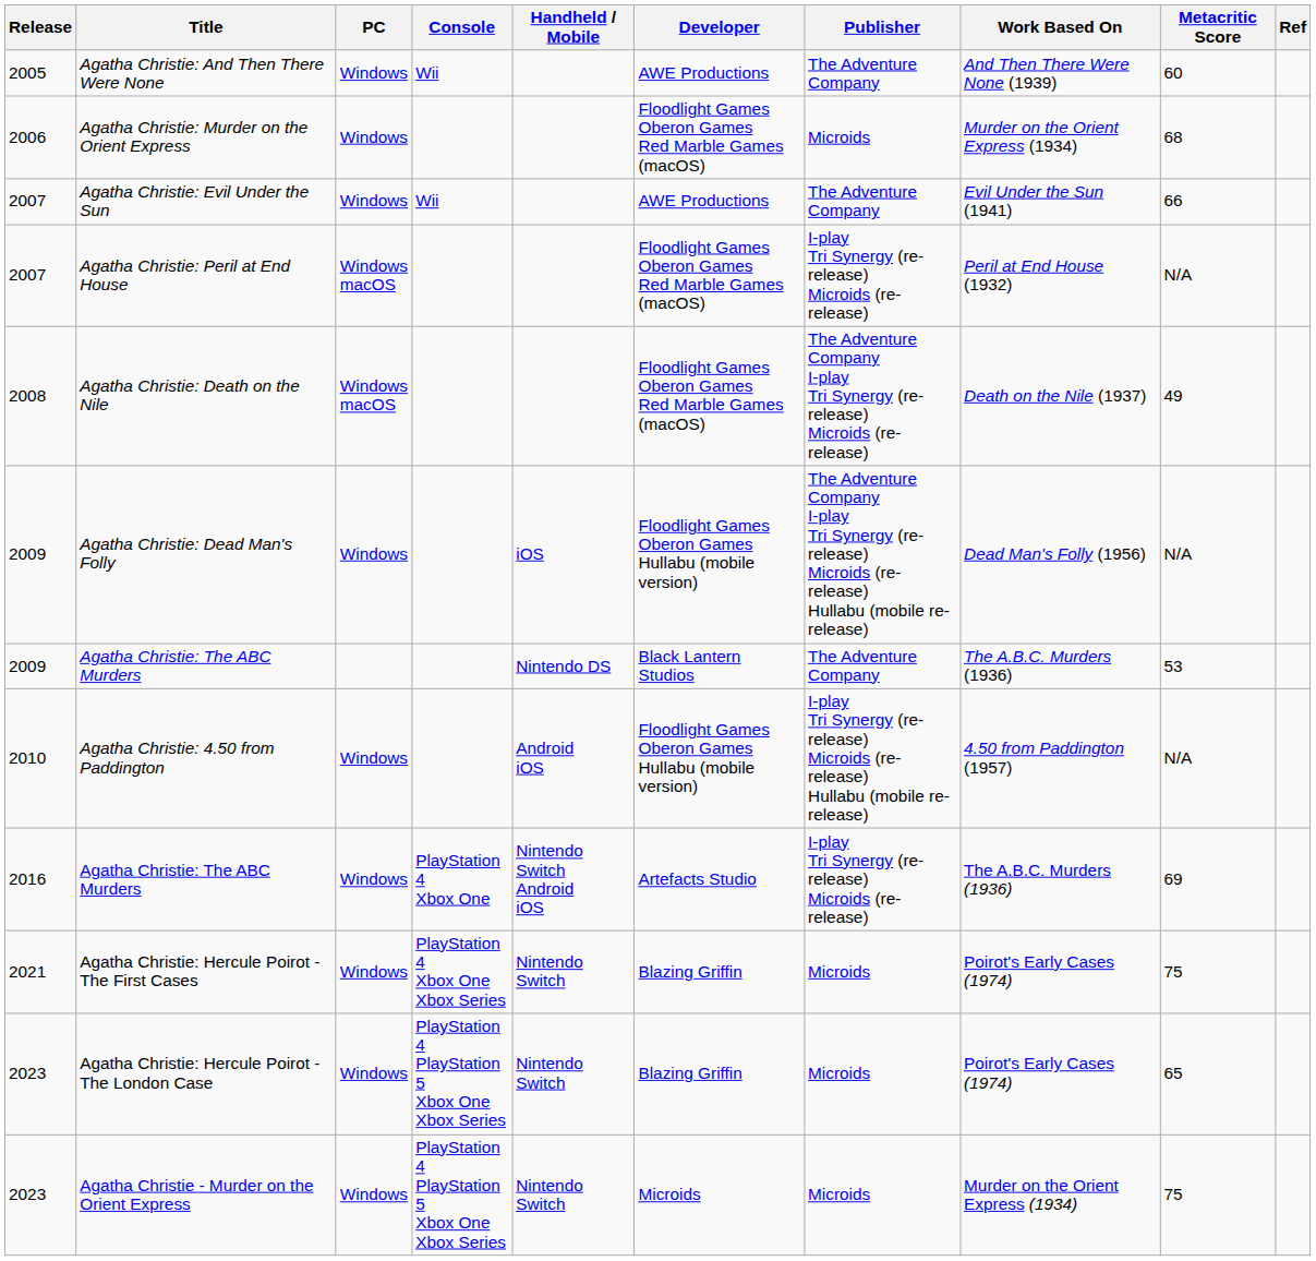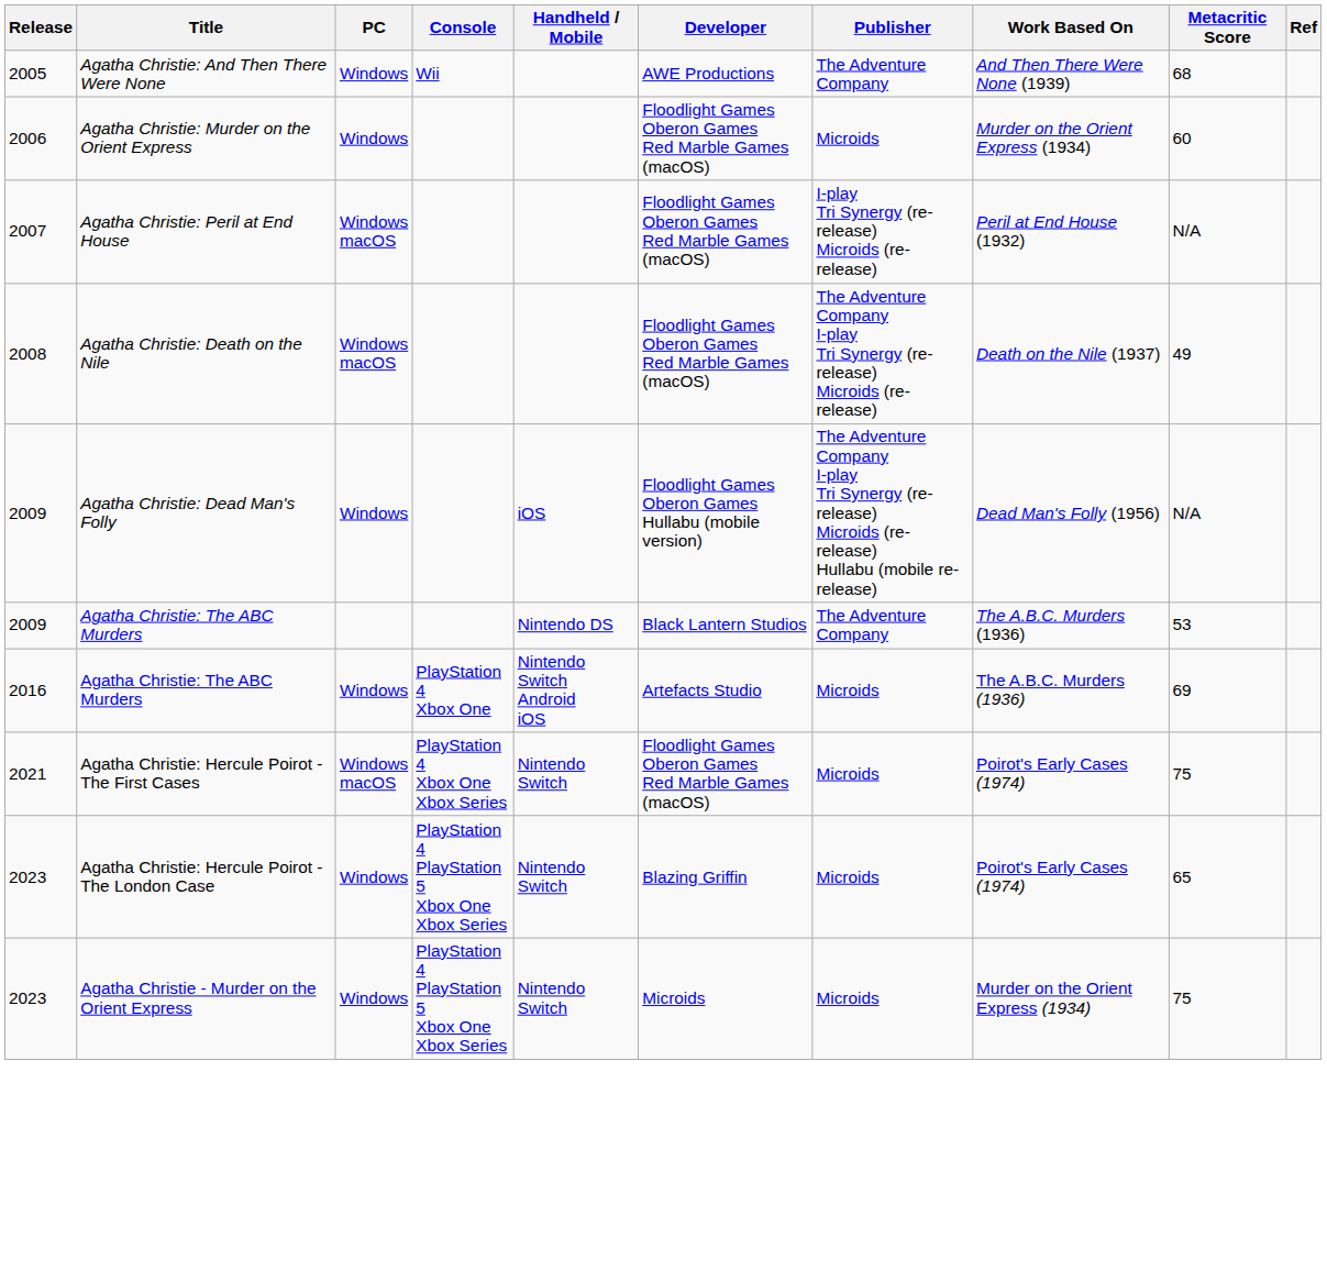 <table class="wikitable sortable" border="1">
 <tr>
 <th scope="col">Release</th>
 <th scope="col">Title</th>
 <th scope="col">PC</th>
 <th scope="col"><a href='#'>Console</a></th>
 <th scope="col"><a href='#'>Handheld</a> / <a href='#'>Mobile</a></th>
 <th scope="col"><a href='#'>Developer</a></th>
 <th scope="col"><a href='#'>Publisher</a></th>
 <th scope="col">Work Based On</th>
 <th scope="col"><a href='#'>Metacritic</a> Score</th>
 <th scope="col">Ref</th>
 </tr>
 <tr>
 <td>2005</td>
 <td><em>Agatha Christie: And Then There Were None</em></td>
 <td><a href='#'>Windows</a></td>
 <td><a href='#'>Wii</a></td>
 <td></td>
 <td><a href='#'>AWE Productions</a></td>
 <td><a href='#'>The Adventure Company</a></td>
 <td><em><a href='#'>And Then There Were None</a></em> (1939)</td>
-<td>60</td>
+<td>68</td>
 <td></td>
 </tr>
 <tr>
 <td>2006</td>
 <td><em>Agatha Christie: Murder on the Orient Express</em></td>
 <td><a href='#'>Windows</a></td>
 <td></td>
 <td></td>
 <td><a href='#'>Floodlight Games</a> <br> <a href='#'>Oberon Games</a> <br> <a href='#'>Red Marble Games</a> (macOS)</td>
 <td><a href='#'>Microids</a></td>
 <td><em><a href='#'>Murder on the Orient Express</a></em> (1934)</td>
-<td>68</td>
-<td></td>
-</tr>
-<tr>
-<td>2007</td>
-<td><em>Agatha Christie: Evil Under the Sun</em></td>
-<td><a href='#'>Windows</a></td>
-<td><a href='#'>Wii</a></td>
-<td></td>
-<td><a href='#'>AWE Productions</a></td>
-<td><a href='#'>The Adventure Company</a></td>
-<td><em><a href='#'>Evil Under the Sun</a></em> (1941)</td>
-<td>66</td>
+<td>60</td>
 <td></td>
 </tr>
 <tr>
 <td>2007</td>
 <td><em>Agatha Christie: Peril at End House</em></td>
 <td><a href='#'>Windows</a> <br> <a href='#'>macOS</a></td>
 <td></td>
 <td></td>
 <td><a href='#'>Floodlight Games</a> <br> <a href='#'>Oberon Games</a> <br> <a href='#'>Red Marble Games</a> (macOS)</td>
 <td><a href='#'>I-play</a> <br> <a href='#'>Tri Synergy</a> (re-release) <br> <a href='#'>Microids</a> (re-release)</td>
 <td><em><a href='#'>Peril at End House</a></em> (1932)</td>
 <td>N/A</td>
 <td></td>
 </tr>
 <tr>
 <td>2008</td>
 <td><em>Agatha Christie: Death on the Nile</em></td>
 <td><a href='#'>Windows</a> <br> <a href='#'>macOS</a></td>
 <td></td>
 <td></td>
 <td><a href='#'>Floodlight Games</a> <br> <a href='#'>Oberon Games</a> <br> <a href='#'>Red Marble Games</a> (macOS)</td>
 <td><a href='#'>The Adventure Company</a> <br> <a href='#'>I-play</a> <br> <a href='#'>Tri Synergy</a> (re-release) <br> <a href='#'>Microids</a> (re-release)</td>
 <td><em><a href='#'>Death on the Nile</a></em> (1937)</td>
 <td>49</td>
 <td></td>
 </tr>
 <tr>
 <td>2009</td>
 <td><em>Agatha Christie: Dead Man's Folly</em></td>
 <td><a href='#'>Windows</a></td>
 <td></td>
 <td><a href='#'>iOS</a></td>
 <td><a href='#'>Floodlight Games</a> <br> <a href='#'>Oberon Games</a> <br> Hullabu (mobile version)</td>
 <td><a href='#'>The Adventure Company</a> <br> <a href='#'>I-play</a> <br> <a href='#'>Tri Synergy</a> (re-release) <br> <a href='#'>Microids</a> (re-release) <br> Hullabu (mobile re-release)</td>
 <td><em><a href='#'>Dead Man's Folly</a></em> (1956)</td>
 <td>N/A</td>
 <td></td>
 </tr>
 <tr>
 <td>2009</td>
 <td><em><a href='#'>Agatha Christie: The ABC Murders</a></em></td>
 <td></td>
 <td></td>
 <td><a href='#'>Nintendo DS</a></td>
 <td><a href='#'>Black Lantern Studios</a></td>
 <td><a href='#'>The Adventure Company</a></td>
 <td><em><a href='#'>The A.B.C. Murders</a></em> (1936)</td>
 <td>53</td>
 <td></td>
 </tr>
 <tr>
-<td>2010</td>
-<td><em>Agatha Christie: 4.50 from Paddington</em></td>
-<td><a href='#'>Windows</a></td>
-<td></td>
-<td><a href='#'>Android</a> <br> <a href='#'>iOS</a></td>
-<td><a href='#'>Floodlight Games</a> <br> <a href='#'>Oberon Games</a> <br> Hullabu (mobile version)</td>
-<td><a href='#'>I-play</a> <br> <a href='#'>Tri Synergy</a> (re-release) <br> <a href='#'>Microids</a> (re-release) <br> Hullabu (mobile re-release)</td>
-<td><em><a href='#'>4.50 from Paddington</a></em> (1957)</td>
-<td>N/A</td>
-<td></td>
-</tr>
-<tr>
 <td>2016</td>
 <td><em><a href='#'></em>Agatha Christie: The ABC Murders</a><em></td>
 <td><a href='#'>Windows</a></td>
 <td><a href='#'>PlayStation 4</a> <br> <a href='#'>Xbox One</a></td>
 <td><a href='#'>Nintendo Switch</a> <br> <a href='#'>Android</a> <br> <a href='#'>iOS</a></td>
 <td><a href='#'>Artefacts Studio</a></td>
-<td><a href='#'>I-play</a> <br> <a href='#'>Tri Synergy</a> (re-release) <br> <a href='#'>Microids</a> (re-release)</td>
+<td><a href='#'>Microids</a></td>
 <td></em><a href='#'>The A.B.C. Murders</a><em> (1936)</td>
 <td>69</td>
 <td></td>
 </tr>
 <tr>
 <td>2021</td>
 <td></em>Agatha Christie: Hercule Poirot - The First Cases<em></td>
-<td><a href='#'>Windows</a></td>
+<td><a href='#'>Windows</a> <br> <a href='#'>macOS</a></td>
 <td><a href='#'>PlayStation 4</a> <br> <a href='#'>Xbox One</a> <br> <a href='#'>Xbox Series</a></td>
 <td><a href='#'>Nintendo Switch</a></td>
-<td><a href='#'>Blazing Griffin</a></td>
+<td><a href='#'>Floodlight Games</a> <br> <a href='#'>Oberon Games</a> <br> <a href='#'>Red Marble Games</a> (macOS)</td>
 <td><a href='#'>Microids</a></td>
 <td></em><a href='#'>Poirot's Early Cases</a><em> (1974)</td>
 <td>75</td>
 <td></td>
 </tr>
 <tr>
 <td>2023</td>
 <td></em>Agatha Christie: Hercule Poirot - The London Case<em></td>
 <td><a href='#'>Windows</a></td>
 <td><a href='#'>PlayStation 4</a> <br> <a href='#'>PlayStation 5</a> <br> <a href='#'>Xbox One</a> <br> <a href='#'>Xbox Series</a></td>
 <td><a href='#'>Nintendo Switch</a></td>
 <td><a href='#'>Blazing Griffin</a></td>
 <td><a href='#'>Microids</a></td>
 <td></em><a href='#'>Poirot's Early Cases</a><em> (1974)</td>
 <td>65</td>
 <td></td>
 </tr>
 <tr>
 <td>2023</td>
 <td></em><a href='#'>Agatha Christie - Murder on the Orient Express</a><em></td>
 <td><a href='#'>Windows</a></td>
 <td><a href='#'>PlayStation 4</a> <br> <a href='#'>PlayStation 5</a> <br> <a href='#'>Xbox One</a> <br> <a href='#'>Xbox Series</a></td>
 <td><a href='#'>Nintendo Switch</a></td>
 <td><a href='#'>Microids</a></td>
 <td><a href='#'>Microids</a></td>
 <td></em><a href='#'>Murder on the Orient Express</a><em> (1934)</td>
 <td>75</td>
 <td></td>
 </tr>
 </table>
